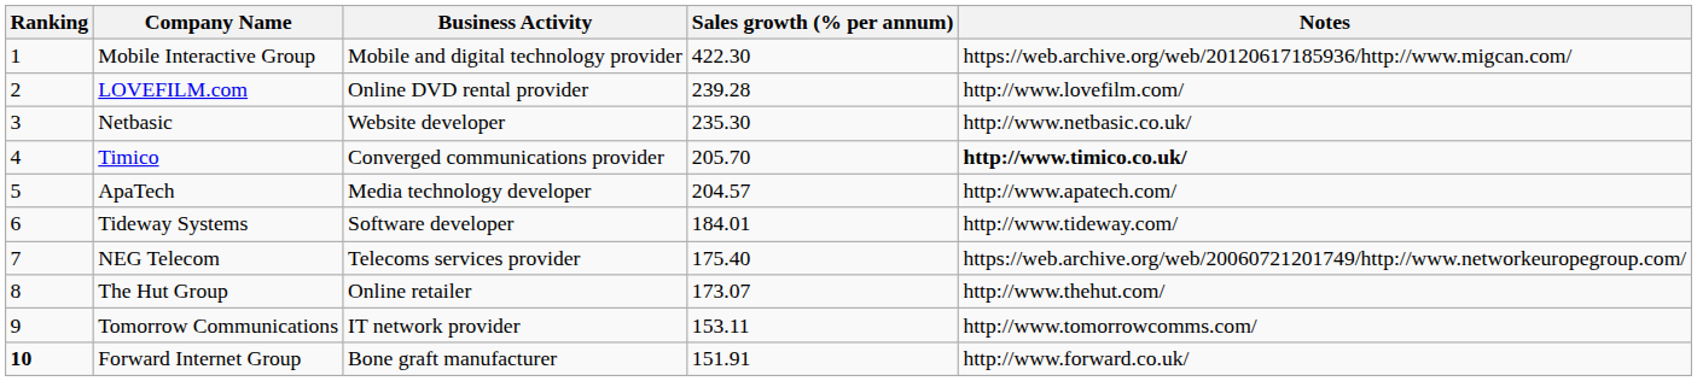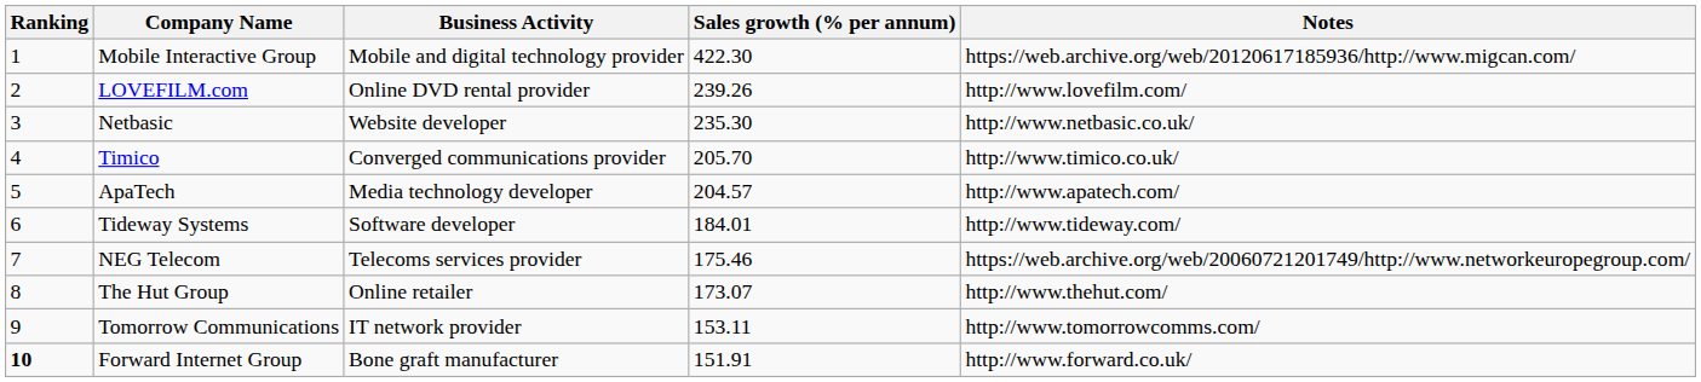 <table class="wikitable sortable">
 <tr>
 <th>Ranking</th>
 <th>Company Name</th>
 <th>Business Activity</th>
 <th>Sales growth (% per annum)</th>
 <th>Notes</th>
 </tr>
 <tr>
 <td>1</td>
 <td>Mobile Interactive Group</td>
 <td>Mobile and digital technology provider</td>
 <td>422.30</td>
 <td>https://web.archive.org/web/20120617185936/http://www.migcan.com/</td>
 </tr>
 <tr>
 <td>2</td>
 <td><a href='#'>LOVEFILM.com</a></td>
 <td>Online DVD rental provider</td>
-<td>239.28</td>
+<td>239.26</td>
 <td>http://www.lovefilm.com/</td>
 </tr>
 <tr>
 <td>3</td>
 <td>Netbasic</td>
 <td>Website developer</td>
 <td>235.30</td>
 <td>http://www.netbasic.co.uk/</td>
 </tr>
 <tr>
 <td>4</td>
 <td><a href='#'>Timico</a></td>
 <td>Converged communications provider</td>
 <td>205.70</td>
-<td><strong>http://www.timico.co.uk/</strong></td>
+<td>http://www.timico.co.uk/</td>
 </tr>
 <tr>
 <td>5</td>
 <td>ApaTech</td>
 <td>Media technology developer</td>
 <td>204.57</td>
 <td>http://www.apatech.com/</td>
 </tr>
 <tr>
 <td>6</td>
 <td>Tideway Systems</td>
 <td>Software developer</td>
 <td>184.01</td>
 <td>http://www.tideway.com/</td>
 </tr>
 <tr>
 <td>7</td>
 <td>NEG Telecom</td>
 <td>Telecoms services provider</td>
-<td>175.40</td>
+<td>175.46</td>
 <td>https://web.archive.org/web/20060721201749/http://www.networkeuropegroup.com/</td>
 </tr>
 <tr>
 <td>8</td>
 <td>The Hut Group</td>
 <td>Online retailer</td>
 <td>173.07</td>
 <td>http://www.thehut.com/</td>
 </tr>
 <tr>
 <td>9</td>
 <td>Tomorrow Communications</td>
 <td>IT network provider</td>
 <td>153.11</td>
 <td>http://www.tomorrowcomms.com/</td>
 </tr>
 <tr>
 <td><strong>10</strong></td>
 <td>Forward Internet Group</td>
 <td>Bone graft manufacturer</td>
 <td>151.91</td>
 <td>http://www.forward.co.uk/</td>
 </tr>
 </table>
